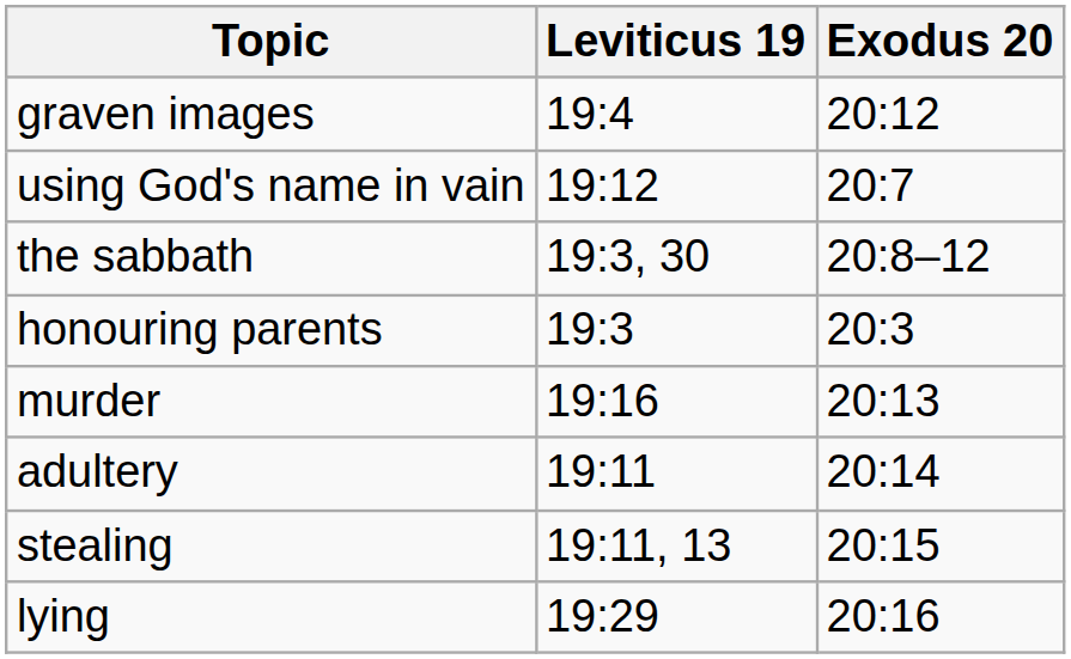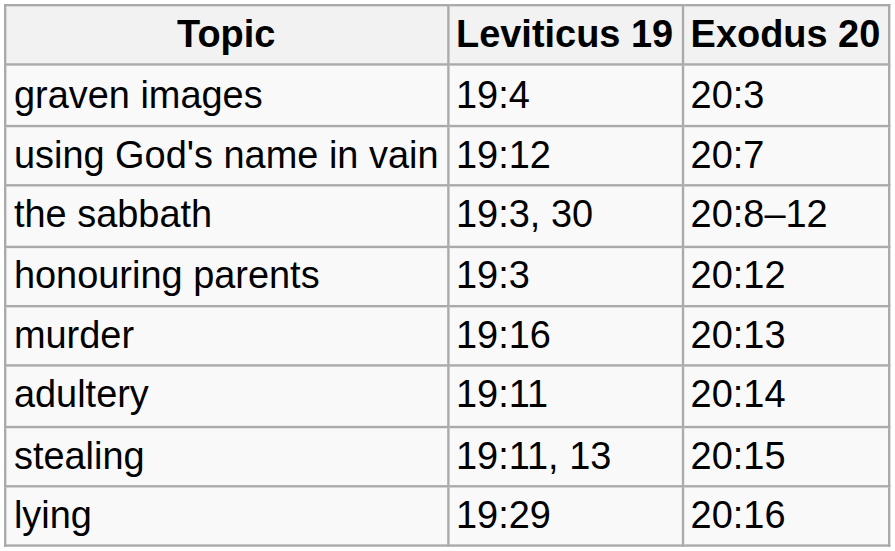 <table class="wikitable">
 <tr>
 <th>Topic</th>
 <th>Leviticus 19</th>
 <th>Exodus 20</th>
 </tr>
 <tr>
 <td>graven images</td>
 <td>19:4</td>
-<td>20:12</td>
+<td>20:3</td>
 </tr>
 <tr>
 <td>using God's name in vain</td>
 <td>19:12</td>
 <td>20:7</td>
 </tr>
 <tr>
 <td>the sabbath</td>
 <td>19:3, 30</td>
 <td>20:8–12</td>
 </tr>
 <tr>
 <td>honouring parents</td>
 <td>19:3</td>
-<td>20:3</td>
+<td>20:12</td>
 </tr>
 <tr>
 <td>murder</td>
 <td>19:16</td>
 <td>20:13</td>
 </tr>
 <tr>
 <td>adultery</td>
 <td>19:11</td>
 <td>20:14</td>
 </tr>
 <tr>
 <td>stealing</td>
 <td>19:11, 13</td>
 <td>20:15</td>
 </tr>
 <tr>
 <td>lying</td>
 <td>19:29</td>
 <td>20:16</td>
 </tr>
 </table>
